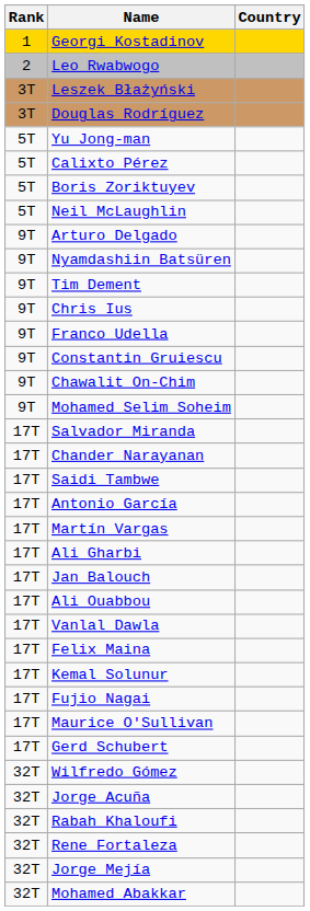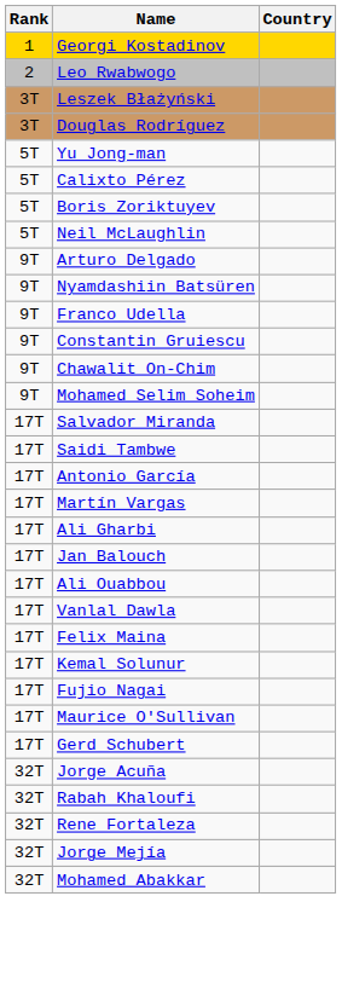 <table class="wikitable sortable" style="text-align:center">
 <tr>
 <th>Rank</th>
 <th>Name</th>
 <th>Country</th>
 </tr>
 <tr bgcolor=gold>
 <td>1</td>
 <td align="left"><a href='#'>Georgi Kostadinov</a></td>
 <td align="left"></td>
 </tr>
 <tr bgcolor=silver>
 <td>2</td>
 <td align="left"><a href='#'>Leo Rwabwogo</a></td>
 <td align="left"></td>
 </tr>
 <tr bgcolor=#CC9966>
 <td>3T</td>
 <td align="left"><a href='#'>Leszek Błażyński</a></td>
 <td align="left"></td>
 </tr>
 <tr bgcolor=#CC9966>
 <td>3T</td>
 <td align="left"><a href='#'>Douglas Rodríguez</a></td>
 <td align="left"></td>
 </tr>
 <tr>
 <td>5T</td>
 <td align="left"><a href='#'>Yu Jong-man</a></td>
 <td align="left"></td>
 </tr>
 <tr>
 <td>5T</td>
 <td align="left"><a href='#'>Calixto Pérez</a></td>
 <td align="left"></td>
 </tr>
 <tr>
 <td>5T</td>
 <td align="left"><a href='#'>Boris Zoriktuyev</a></td>
 <td align="left"></td>
 </tr>
 <tr>
 <td>5T</td>
 <td align="left"><a href='#'>Neil McLaughlin</a></td>
 <td align="left"></td>
 </tr>
 <tr>
 <td>9T</td>
 <td align="left"><a href='#'>Arturo Delgado</a></td>
 <td align="left"></td>
 </tr>
 <tr>
 <td>9T</td>
 <td align="left"><a href='#'>Nyamdashiin Batsüren</a></td>
 <td align="left"></td>
 </tr>
 <tr>
 <td>9T</td>
-<td align="left"><a href='#'>Tim Dement</a></td>
-<td align="left"></td>
-</tr>
-<tr>
-<td>9T</td>
-<td align="left"><a href='#'>Chris Ius</a></td>
-<td align="left"></td>
-</tr>
-<tr>
-<td>9T</td>
 <td align="left"><a href='#'>Franco Udella</a></td>
 <td align="left"></td>
 </tr>
 <tr>
 <td>9T</td>
 <td align="left"><a href='#'>Constantin Gruiescu</a></td>
 <td align="left"></td>
 </tr>
 <tr>
 <td>9T</td>
 <td align="left"><a href='#'>Chawalit On-Chim</a></td>
 <td align="left"></td>
 </tr>
 <tr>
 <td>9T</td>
 <td align="left"><a href='#'>Mohamed Selim Soheim</a></td>
 <td align="left"></td>
 </tr>
 <tr>
 <td>17T</td>
 <td align="left"><a href='#'>Salvador Miranda</a></td>
-<td align="left"></td>
-</tr>
-<tr>
-<td>17T</td>
-<td align="left"><a href='#'>Chander Narayanan</a></td>
 <td align="left"></td>
 </tr>
 <tr>
 <td>17T</td>
 <td align="left"><a href='#'>Saidi Tambwe</a></td>
 <td align="left"></td>
 </tr>
 <tr>
 <td>17T</td>
 <td align="left"><a href='#'>Antonio García</a></td>
 <td align="left"></td>
 </tr>
 <tr>
 <td>17T</td>
 <td align="left"><a href='#'>Martín Vargas</a></td>
 <td align="left"></td>
 </tr>
 <tr>
 <td>17T</td>
 <td align="left"><a href='#'>Ali Gharbi</a></td>
 <td align="left"></td>
 </tr>
 <tr>
 <td>17T</td>
 <td align="left"><a href='#'>Jan Balouch</a></td>
 <td align="left"></td>
 </tr>
 <tr>
 <td>17T</td>
 <td align="left"><a href='#'>Ali Ouabbou</a></td>
 <td align="left"></td>
 </tr>
 <tr>
 <td>17T</td>
 <td align="left"><a href='#'>Vanlal Dawla</a></td>
 <td align="left"></td>
 </tr>
 <tr>
 <td>17T</td>
 <td align="left"><a href='#'>Felix Maina</a></td>
 <td align="left"></td>
 </tr>
 <tr>
 <td>17T</td>
 <td align="left"><a href='#'>Kemal Solunur</a></td>
 <td align="left"></td>
 </tr>
 <tr>
 <td>17T</td>
 <td align="left"><a href='#'>Fujio Nagai</a></td>
 <td align="left"></td>
 </tr>
 <tr>
 <td>17T</td>
 <td align="left"><a href='#'>Maurice O'Sullivan</a></td>
 <td align="left"></td>
 </tr>
 <tr>
 <td>17T</td>
 <td align="left"><a href='#'>Gerd Schubert</a></td>
 <td align="left"></td>
 </tr>
 <tr>
 <td>32T</td>
-<td align="left"><a href='#'>Wilfredo Gómez</a></td>
-<td align="left"></td>
-</tr>
-<tr>
-<td>32T</td>
 <td align="left"><a href='#'>Jorge Acuña</a></td>
 <td align="left"></td>
 </tr>
 <tr>
 <td>32T</td>
 <td align="left"><a href='#'>Rabah Khaloufi</a></td>
 <td align="left"></td>
 </tr>
 <tr>
 <td>32T</td>
 <td align="left"><a href='#'>Rene Fortaleza</a></td>
 <td align="left"></td>
 </tr>
 <tr>
 <td>32T</td>
 <td align="left"><a href='#'>Jorge Mejía</a></td>
 <td align="left"></td>
 </tr>
 <tr>
 <td>32T</td>
 <td align="left"><a href='#'>Mohamed Abakkar</a></td>
 <td align="left"></td>
 </tr>
 </table>
